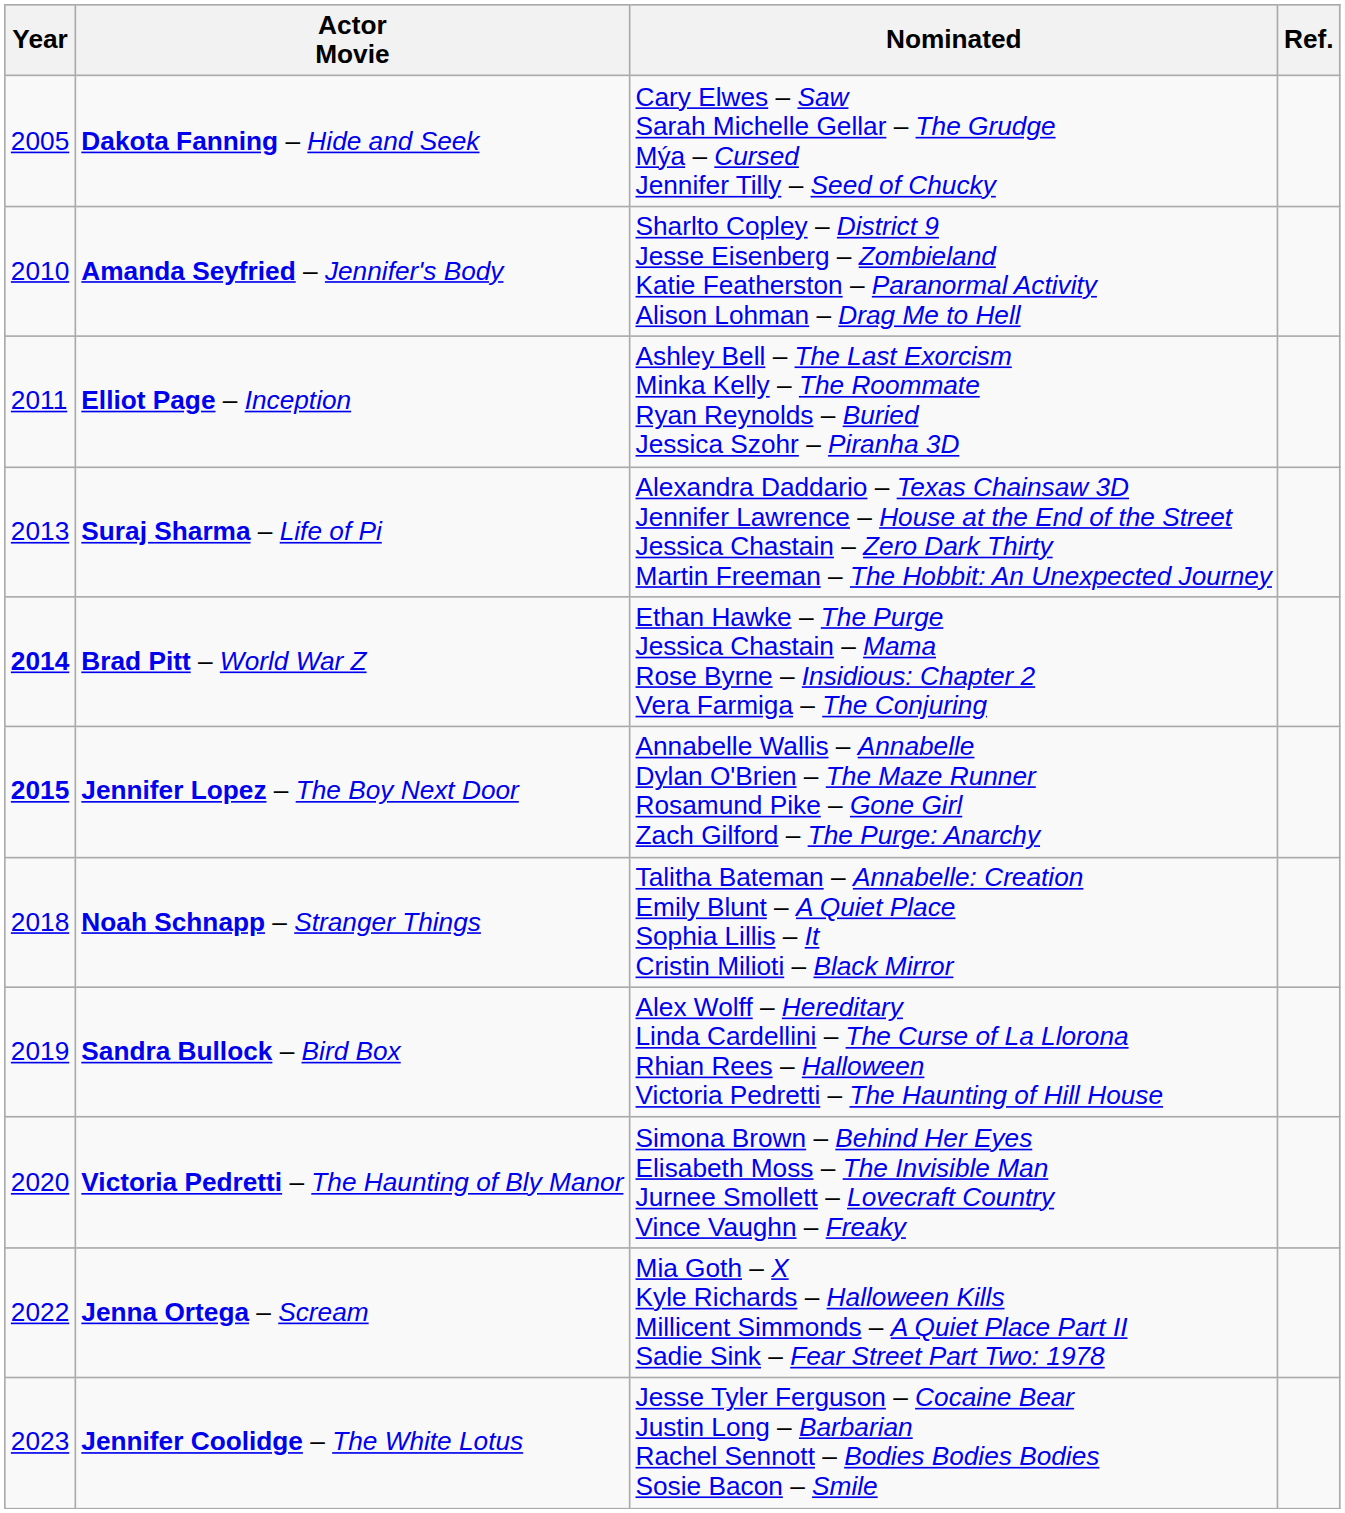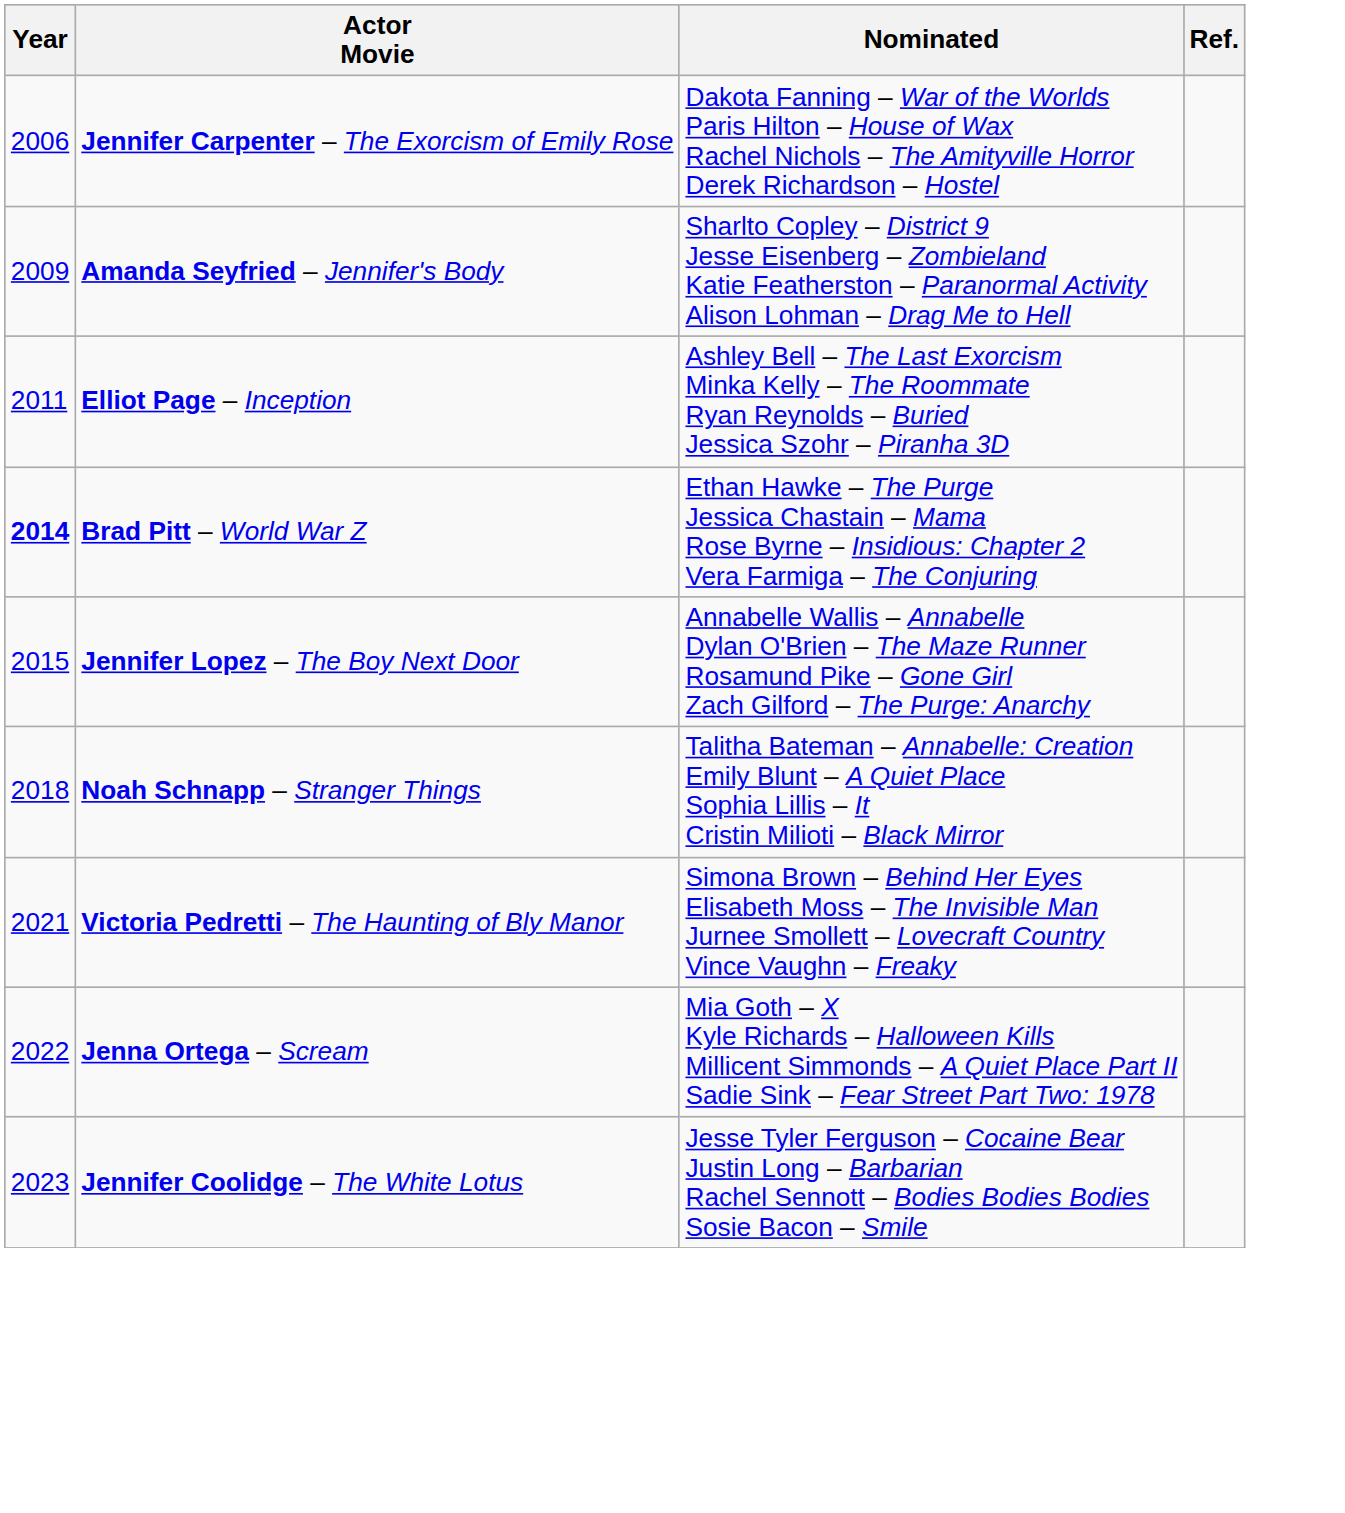 <table class="wikitable">
 <tr>
 <th>Year</th>
 <th>Actor <br> Movie</th>
 <th>Nominated</th>
 <th>Ref.</th>
 </tr>
 <tr>
-<td><a href='#'>2005</a></td>
-<td><strong><a href='#'>Dakota Fanning</a></strong> – <em><a href='#'>Hide and Seek</a></em></td>
-<td><a href='#'>Cary Elwes</a> – <em><a href='#'>Saw</a></em> <br><a href='#'>Sarah Michelle Gellar</a> – <em><a href='#'>The Grudge</a></em> <br><a href='#'>Mýa</a> – <em><a href='#'>Cursed</a></em> <br><a href='#'>Jennifer Tilly</a> – <em><a href='#'>Seed of Chucky</a></em></td>
+<td><a href='#'>2006</a></td>
+<td><strong><a href='#'>Jennifer Carpenter</a></strong> – <em><a href='#'>The Exorcism of Emily Rose</a></em></td>
+<td><a href='#'>Dakota Fanning</a> – <em><a href='#'>War of the Worlds</a></em> <br><a href='#'>Paris Hilton</a> – <em><a href='#'>House of Wax</a></em> <br><a href='#'>Rachel Nichols</a> – <em><a href='#'>The Amityville Horror</a></em> <br><a href='#'>Derek Richardson</a> – <em><a href='#'>Hostel</a></em></td>
 <td></td>
 </tr>
 <tr>
-<td><a href='#'>2010</a></td>
+<td><a href='#'>2009</a></td>
 <td><strong><a href='#'>Amanda Seyfried</a></strong> – <em><a href='#'>Jennifer's Body</a></em></td>
 <td><a href='#'>Sharlto Copley</a> – <em><a href='#'>District 9</a></em> <br><a href='#'>Jesse Eisenberg</a> – <em><a href='#'>Zombieland</a></em> <br><a href='#'>Katie Featherston</a> – <em><a href='#'>Paranormal Activity</a></em> <br><a href='#'>Alison Lohman</a> – <em><a href='#'>Drag Me to Hell</a></em></td>
 <td></td>
 </tr>
 <tr>
 <td><a href='#'>2011</a></td>
 <td><strong><a href='#'>Elliot Page</a></strong> – <em><a href='#'>Inception</a></em></td>
 <td><a href='#'>Ashley Bell</a> – <em><a href='#'>The Last Exorcism</a></em> <br><a href='#'>Minka Kelly</a> – <em><a href='#'>The Roommate</a></em> <br><a href='#'>Ryan Reynolds</a> – <em><a href='#'>Buried</a></em> <br><a href='#'>Jessica Szohr</a> – <em><a href='#'>Piranha 3D</a></em></td>
 <td></td>
 </tr>
 <tr>
-<td><a href='#'>2013</a></td>
-<td><strong><a href='#'>Suraj Sharma</a></strong> – <em><a href='#'>Life of Pi</a></em></td>
-<td><a href='#'>Alexandra Daddario</a> – <em><a href='#'>Texas Chainsaw 3D</a></em> <br><a href='#'>Jennifer Lawrence</a> – <em><a href='#'>House at the End of the Street</a></em> <br><a href='#'>Jessica Chastain</a> – <em><a href='#'>Zero Dark Thirty</a></em> <br><a href='#'>Martin Freeman</a> – <em><a href='#'>The Hobbit: An Unexpected Journey</a></em></td>
-<td></td>
-</tr>
-<tr>
 <td><strong><a href='#'>2014</a></strong></td>
 <td><strong><a href='#'>Brad Pitt</a></strong> – <em><a href='#'>World War Z</a></em></td>
 <td><a href='#'>Ethan Hawke</a> – <em><a href='#'>The Purge</a></em> <br><a href='#'>Jessica Chastain</a> – <em><a href='#'>Mama</a></em> <br><a href='#'>Rose Byrne</a> – <em><a href='#'>Insidious: Chapter 2</a></em> <br><a href='#'>Vera Farmiga</a> – <em><a href='#'>The Conjuring</a></em></td>
 <td></td>
 </tr>
 <tr>
-<td><strong><a href='#'>2015</a></strong></td>
+<td><a href='#'>2015</a></td>
 <td><strong><a href='#'>Jennifer Lopez</a></strong> – <em><a href='#'>The Boy Next Door</a></em></td>
 <td><a href='#'>Annabelle Wallis</a> – <em><a href='#'>Annabelle</a></em> <br><a href='#'>Dylan O'Brien</a> – <em><a href='#'>The Maze Runner</a></em> <br><a href='#'>Rosamund Pike</a> – <em><a href='#'>Gone Girl</a></em> <br><a href='#'>Zach Gilford</a> – <em><a href='#'>The Purge: Anarchy</a></em></td>
 <td></td>
 </tr>
 <tr>
 <td><a href='#'>2018</a></td>
 <td><strong><a href='#'>Noah Schnapp</a></strong> – <em><a href='#'>Stranger Things</a></em></td>
 <td><a href='#'>Talitha Bateman</a> – <em><a href='#'>Annabelle: Creation</a></em> <br><a href='#'>Emily Blunt</a> – <em><a href='#'>A Quiet Place</a></em> <br><a href='#'>Sophia Lillis</a> – <em><a href='#'>It</a></em> <br><a href='#'>Cristin Milioti</a> – <em><a href='#'>Black Mirror</a></em></td>
 <td></td>
 </tr>
 <tr>
-<td><a href='#'>2019</a></td>
-<td><strong><a href='#'>Sandra Bullock</a></strong> – <em><a href='#'>Bird Box</a></em></td>
-<td><a href='#'>Alex Wolff</a> – <em><a href='#'>Hereditary</a></em> <br><a href='#'>Linda Cardellini</a> – <em><a href='#'>The Curse of La Llorona</a></em> <br><a href='#'>Rhian Rees</a> – <em><a href='#'>Halloween</a></em> <br><a href='#'>Victoria Pedretti</a> – <em><a href='#'>The Haunting of Hill House</a></em></td>
-<td></td>
-</tr>
-<tr>
-<td><a href='#'>2020</a></td>
+<td><a href='#'>2021</a></td>
 <td><strong><a href='#'>Victoria Pedretti</a></strong> – <em><a href='#'>The Haunting of Bly Manor</a></em></td>
 <td><a href='#'>Simona Brown</a> – <em><a href='#'>Behind Her Eyes</a></em> <br><a href='#'>Elisabeth Moss</a> – <em><a href='#'>The Invisible Man</a></em> <br><a href='#'>Jurnee Smollett</a> – <em><a href='#'>Lovecraft Country</a></em> <br><a href='#'>Vince Vaughn</a> – <em><a href='#'>Freaky</a></em></td>
 <td></td>
 </tr>
 <tr>
 <td><a href='#'>2022</a></td>
 <td><strong><a href='#'>Jenna Ortega</a></strong> – <em><a href='#'>Scream</a></em></td>
 <td><a href='#'>Mia Goth</a> – <em><a href='#'>X</a></em><br><a href='#'>Kyle Richards</a> – <em><a href='#'>Halloween Kills</a></em><br><a href='#'>Millicent Simmonds</a> – <em><a href='#'>A Quiet Place Part II</a></em><br><a href='#'>Sadie Sink</a> – <em><a href='#'>Fear Street Part Two: 1978</a></em></td>
 <td></td>
 </tr>
 <tr>
 <td><a href='#'>2023</a></td>
 <td><strong><a href='#'>Jennifer Coolidge</a></strong> – <em><a href='#'>The White Lotus</a></em></td>
 <td><a href='#'>Jesse Tyler Ferguson</a> – <em><a href='#'>Cocaine Bear</a></em><br><a href='#'>Justin Long</a> – <em><a href='#'>Barbarian</a></em><br><a href='#'>Rachel Sennott</a> – <em><a href='#'>Bodies Bodies Bodies</a></em><br><a href='#'>Sosie Bacon</a> – <em><a href='#'>Smile</a></em></td>
 <td></td>
 </tr>
 </table>
